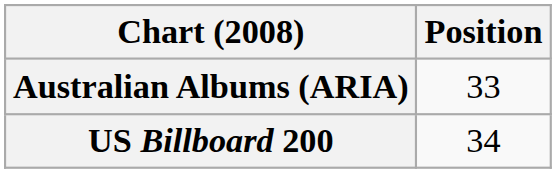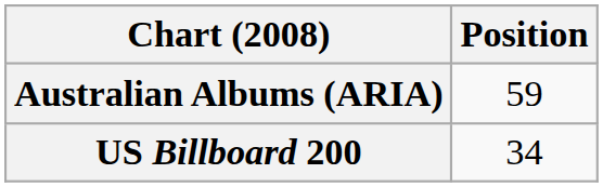 <table class="wikitable sortable plainrowheaders" style="text-align:center">
 <tr>
 <th scope="col">Chart (2008)</th>
 <th scope="col">Position</th>
 </tr>
 <tr>
 <th scope="row">Australian Albums (ARIA)</th>
-<td>33</td>
+<td>59</td>
 </tr>
 <tr>
 <th scope="row">US <em>Billboard</em> 200</th>
 <td>34</td>
 </tr>
 </table>
